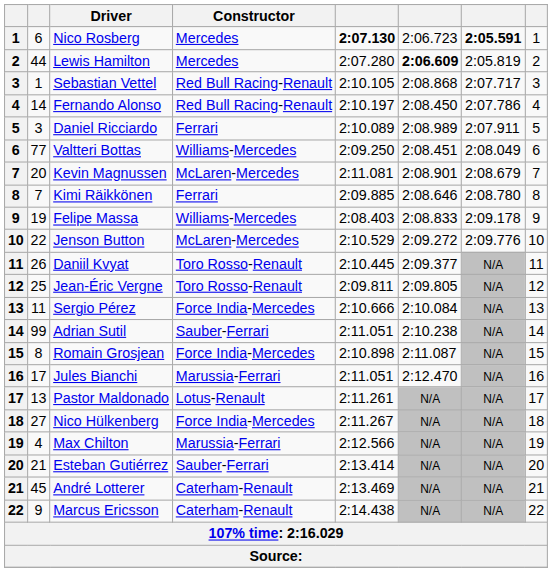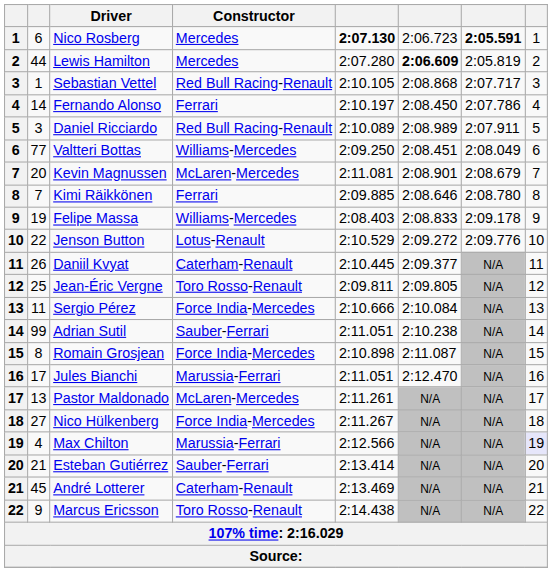 <table class="wikitable sortable" style="font-size:85%">
 <tr>
 <th scope="col"></th>
 <th scope="col"></th>
 <th scope="col">Driver</th>
 <th scope="col">Constructor</th>
 <th scope="col"></th>
 <th scope="col"></th>
 <th scope="col"></th>
 <th scope="col"></th>
 </tr>
 <tr>
 <th scope="row">1</th>
 <td align="center">6</td>
 <td data-sort-value="ROS"> <a href='#'>Nico Rosberg</a></td>
 <td><a href='#'>Mercedes</a></td>
 <td><strong>2:07.130</strong></td>
 <td>2:06.723</td>
 <td><strong>2:05.591</strong></td>
 <td align="center">1</td>
 </tr>
 <tr>
 <th scope="row">2</th>
 <td align="center">44</td>
 <td data-sort-value="HAM"> <a href='#'>Lewis Hamilton</a></td>
 <td><a href='#'>Mercedes</a></td>
 <td>2:07.280</td>
 <td><strong>2:06.609</strong></td>
 <td>2:05.819</td>
 <td align="center">2</td>
 </tr>
 <tr>
 <th scope="row">3</th>
 <td align="center">1</td>
 <td data-sort-value="VET"> <a href='#'>Sebastian Vettel</a></td>
 <td><a href='#'>Red Bull Racing</a>-<a href='#'>Renault</a></td>
 <td>2:10.105</td>
 <td>2:08.868</td>
 <td>2:07.717</td>
 <td align="center">3</td>
 </tr>
 <tr>
 <th scope="row">4</th>
 <td align="center">14</td>
 <td data-sort-value="ALO"> <a href='#'>Fernando Alonso</a></td>
-<td><a href='#'>Red Bull Racing</a>-<a href='#'>Renault</a></td>
+<td><a href='#'>Ferrari</a></td>
 <td>2:10.197</td>
 <td>2:08.450</td>
 <td>2:07.786</td>
 <td align="center">4</td>
 </tr>
 <tr>
 <th scope="row">5</th>
 <td align="center">3</td>
 <td data-sort-value="RIC"> <a href='#'>Daniel Ricciardo</a></td>
-<td><a href='#'>Ferrari</a></td>
+<td><a href='#'>Red Bull Racing</a>-<a href='#'>Renault</a></td>
 <td>2:10.089</td>
 <td>2:08.989</td>
 <td>2:07.911</td>
 <td align="center">5</td>
 </tr>
 <tr>
 <th scope="row">6</th>
 <td align="center">77</td>
 <td data-sort-value="BOT"> <a href='#'>Valtteri Bottas</a></td>
 <td><a href='#'>Williams</a>-<a href='#'>Mercedes</a></td>
 <td>2:09.250</td>
 <td>2:08.451</td>
 <td>2:08.049</td>
 <td align="center">6</td>
 </tr>
 <tr>
 <th scope="row">7</th>
 <td align="center">20</td>
 <td data-sort-value="MAG"> <a href='#'>Kevin Magnussen</a></td>
 <td><a href='#'>McLaren</a>-<a href='#'>Mercedes</a></td>
 <td>2:11.081</td>
 <td>2:08.901</td>
 <td>2:08.679</td>
 <td align="center">7</td>
 </tr>
 <tr>
 <th scope="row">8</th>
 <td align="center">7</td>
 <td data-sort-value="RAI"> <a href='#'>Kimi Räikkönen</a></td>
 <td><a href='#'>Ferrari</a></td>
 <td>2:09.885</td>
 <td>2:08.646</td>
 <td>2:08.780</td>
 <td align="center">8</td>
 </tr>
 <tr>
 <th scope="row">9</th>
 <td align="center">19</td>
 <td data-sort-value="MAS"> <a href='#'>Felipe Massa</a></td>
 <td><a href='#'>Williams</a>-<a href='#'>Mercedes</a></td>
 <td>2:08.403</td>
 <td>2:08.833</td>
 <td>2:09.178</td>
 <td align="center">9</td>
 </tr>
 <tr>
 <th scope="row">10</th>
 <td align="center">22</td>
 <td data-sort-value="BUT"> <a href='#'>Jenson Button</a></td>
-<td><a href='#'>McLaren</a>-<a href='#'>Mercedes</a></td>
+<td><a href='#'>Lotus</a>-<a href='#'>Renault</a></td>
 <td>2:10.529</td>
 <td>2:09.272</td>
 <td>2:09.776</td>
 <td align="center">10</td>
 </tr>
 <tr>
 <th scope="row">11</th>
 <td align="center">26</td>
 <td data-sort-value="KVY"> <a href='#'>Daniil Kvyat</a></td>
-<td><a href='#'>Toro Rosso</a>-<a href='#'>Renault</a></td>
+<td><a href='#'>Caterham</a>-<a href='#'>Renault</a></td>
 <td>2:10.445</td>
 <td>2:09.377</td>
 <td style="background: silver" align="center" data-sort-value="11"><small>N/A</small></td>
 <td align="center">11</td>
 </tr>
 <tr>
 <th scope="row">12</th>
 <td align="center">25</td>
 <td data-sort-value="VER"> <a href='#'>Jean-Éric Vergne</a></td>
 <td><a href='#'>Toro Rosso</a>-<a href='#'>Renault</a></td>
 <td>2:09.811</td>
 <td>2:09.805</td>
 <td style="background: silver" align="center" data-sort-value="12"><small>N/A</small></td>
 <td align="center">12</td>
 </tr>
 <tr>
 <th scope="row">13</th>
 <td align="center">11</td>
 <td data-sort-value="PER"> <a href='#'>Sergio Pérez</a></td>
 <td><a href='#'>Force India</a>-<a href='#'>Mercedes</a></td>
 <td>2:10.666</td>
 <td>2:10.084</td>
 <td style="background: silver" align="center" data-sort-value="13"><small>N/A</small></td>
 <td align="center">13</td>
 </tr>
 <tr>
 <th scope="row">14</th>
 <td align="center">99</td>
 <td data-sort-value="SUT"> <a href='#'>Adrian Sutil</a></td>
 <td><a href='#'>Sauber</a>-<a href='#'>Ferrari</a></td>
 <td>2:11.051</td>
 <td>2:10.238</td>
 <td style="background: silver" align="center" data-sort-value="14"><small>N/A</small></td>
 <td align="center">14</td>
 </tr>
 <tr>
 <th scope="row">15</th>
 <td align="center">8</td>
 <td data-sort-value="GRO"> <a href='#'>Romain Grosjean</a></td>
 <td><a href='#'>Force India</a>-<a href='#'>Mercedes</a></td>
 <td>2:10.898</td>
 <td>2:11.087</td>
 <td style="background: silver" align="center" data-sort-value="15"><small>N/A</small></td>
 <td align="center">15</td>
 </tr>
 <tr>
 <th scope="row">16</th>
 <td align="center">17</td>
 <td data-sort-value="BIA"> <a href='#'>Jules Bianchi</a></td>
 <td><a href='#'>Marussia</a>-<a href='#'>Ferrari</a></td>
 <td>2:11.051</td>
 <td>2:12.470</td>
 <td style="background: silver" align="center" data-sort-value="16"><small>N/A</small></td>
 <td align="center">16</td>
 </tr>
 <tr>
 <th scope="row">17</th>
 <td align="center">13</td>
 <td data-sort-value="MAL"> <a href='#'>Pastor Maldonado</a></td>
-<td><a href='#'>Lotus</a>-<a href='#'>Renault</a></td>
+<td><a href='#'>McLaren</a>-<a href='#'>Mercedes</a></td>
 <td>2:11.261</td>
 <td style="background: silver" align="center" data-sort-value="17"><small>N/A</small></td>
 <td style="background: silver" align="center" data-sort-value="17"><small>N/A</small></td>
 <td align="center">17</td>
 </tr>
 <tr>
 <th scope="row">18</th>
 <td align="center">27</td>
 <td data-sort-value="HUL"> <a href='#'>Nico Hülkenberg</a></td>
 <td><a href='#'>Force India</a>-<a href='#'>Mercedes</a></td>
 <td>2:11.267</td>
 <td style="background: silver" align="center" data-sort-value="18"><small>N/A</small></td>
 <td style="background: silver" align="center" data-sort-value="18"><small>N/A</small></td>
 <td align="center">18</td>
 </tr>
 <tr>
 <th scope="row">19</th>
 <td align="center">4</td>
 <td data-sort-value="CHI"> <a href='#'>Max Chilton</a></td>
 <td><a href='#'>Marussia</a>-<a href='#'>Ferrari</a></td>
 <td>2:12.566</td>
 <td style="background: silver" align="center" data-sort-value="19"><small>N/A</small></td>
 <td style="background: silver" align="center" data-sort-value="19"><small>N/A</small></td>
-<td align="center">19</td>
+<td align="center" style="background: lavender;">19</td>
 </tr>
 <tr>
 <th scope="row">20</th>
 <td align="center">21</td>
 <td data-sort-value="GUT"> <a href='#'>Esteban Gutiérrez</a></td>
 <td><a href='#'>Sauber</a>-<a href='#'>Ferrari</a></td>
 <td>2:13.414</td>
 <td style="background: silver" align="center" data-sort-value="20"><small>N/A</small></td>
 <td style="background: silver" align="center" data-sort-value="20"><small>N/A</small></td>
 <td align="center">20</td>
 </tr>
 <tr>
 <th scope="row">21</th>
 <td align="center">45</td>
 <td data-sort-value="LOT"> <a href='#'>André Lotterer</a></td>
 <td><a href='#'>Caterham</a>-<a href='#'>Renault</a></td>
 <td>2:13.469</td>
 <td style="background: silver" align="center" data-sort-value="21"><small>N/A</small></td>
 <td style="background: silver" align="center" data-sort-value="21"><small>N/A</small></td>
 <td align="center">21</td>
 </tr>
 <tr>
 <th scope="row">22</th>
 <td align="center">9</td>
 <td data-sort-value="ERI"> <a href='#'>Marcus Ericsson</a></td>
-<td><a href='#'>Caterham</a>-<a href='#'>Renault</a></td>
+<td><a href='#'>Toro Rosso</a>-<a href='#'>Renault</a></td>
 <td>2:14.438</td>
 <td style="background: silver" align="center" data-sort-value="22"><small>N/A</small></td>
 <td style="background: silver" align="center" data-sort-value="22"><small>N/A</small></td>
 <td align="center">22</td>
 </tr>
 <tr class="sortbottom">
 <th colspan=8><a href='#'>107% time</a>: 2:16.029</th>
 </tr>
 <tr class="sortbottom">
 <th colspan=8>Source:</th>
 </tr>
 <tr>
 </tr>
 </table>
